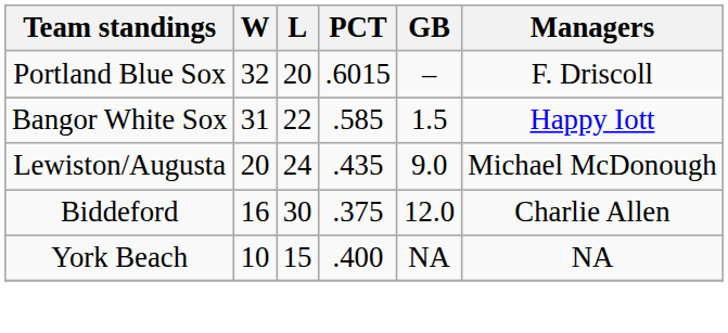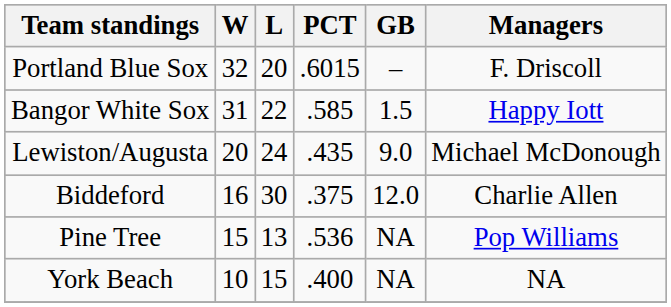 <table class="wikitable">
 <tr>
 <th>Team standings</th>
 <th>W</th>
 <th>L</th>
 <th>PCT</th>
 <th>GB</th>
 <th>Managers</th>
 </tr>
 <tr align=center>
 <td>Portland Blue Sox</td>
 <td>32</td>
 <td>20</td>
 <td>.6015</td>
 <td>–</td>
 <td>F. Driscoll</td>
 </tr>
 <tr align=center>
 <td>Bangor White Sox</td>
 <td>31</td>
 <td>22</td>
 <td>.585</td>
 <td>1.5</td>
 <td><a href='#'>Happy Iott</a></td>
 </tr>
 <tr align=center>
 <td>Lewiston/Augusta</td>
 <td>20</td>
 <td>24</td>
 <td>.435</td>
 <td>9.0</td>
 <td>Michael McDonough</td>
 </tr>
 <tr align=center>
 <td>Biddeford</td>
 <td>16</td>
 <td>30</td>
 <td>.375</td>
 <td>12.0</td>
 <td>Charlie Allen</td>
 </tr>
 <tr align=center>
+<td>Pine Tree</td>
+<td>15</td>
+<td>13</td>
+<td>.536</td>
+<td>NA</td>
+<td><a href='#'>Pop Williams</a></td>
+</tr>
+<tr align=center>
 <td>York Beach</td>
 <td>10</td>
 <td>15</td>
 <td>.400</td>
 <td>NA</td>
 <td>NA</td>
 </tr>
 <tr align=center>
 </tr>
 </table>
